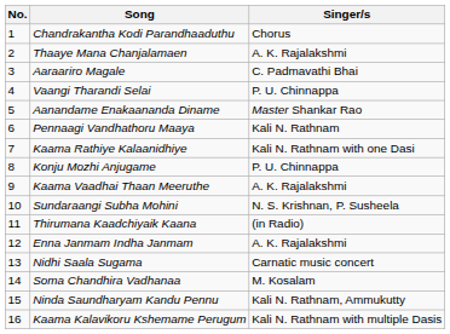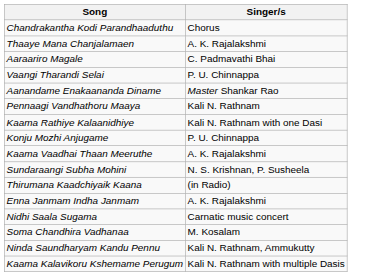 <table class="wikitable">
 <tr>
-<th>No.</th>
 <th>Song</th>
 <th>Singer/s</th>
 </tr>
 <tr>
-<td>1</td>
 <td><em>Chandrakantha Kodi Parandhaaduthu</em></td>
 <td>Chorus</td>
 </tr>
 <tr>
-<td>2</td>
 <td><em>Thaaye Mana Chanjalamaen</em></td>
 <td>A. K. Rajalakshmi</td>
 </tr>
 <tr>
-<td>3</td>
 <td><em>Aaraariro Magale</em></td>
 <td>C. Padmavathi Bhai</td>
 </tr>
 <tr>
-<td>4</td>
 <td><em>Vaangi Tharandi Selai</em></td>
 <td>P. U. Chinnappa</td>
 </tr>
 <tr>
-<td>5</td>
 <td><em>Aanandame Enakaananda Diname</em></td>
 <td><em>Master</em> Shankar Rao</td>
 </tr>
 <tr>
-<td>6</td>
 <td><em>Pennaagi Vandhathoru Maaya</em></td>
 <td>Kali N. Rathnam</td>
 </tr>
 <tr>
-<td>7</td>
 <td><em>Kaama Rathiye Kalaanidhiye</em></td>
 <td>Kali N. Rathnam with one Dasi</td>
 </tr>
 <tr>
-<td>8</td>
 <td><em>Konju Mozhi Anjugame</em></td>
 <td>P. U. Chinnappa</td>
 </tr>
 <tr>
-<td>9</td>
 <td><em>Kaama Vaadhai Thaan Meeruthe</em></td>
 <td>A. K. Rajalakshmi</td>
 </tr>
 <tr>
-<td>10</td>
 <td><em>Sundaraangi Subha Mohini</em></td>
 <td>N. S. Krishnan, P. Susheela</td>
 </tr>
 <tr>
-<td>11</td>
 <td><em>Thirumana Kaadchiyaik Kaana</em></td>
 <td>(in Radio)</td>
 </tr>
 <tr>
-<td>12</td>
 <td><em>Enna Janmam Indha Janmam</em></td>
 <td>A. K. Rajalakshmi</td>
 </tr>
 <tr>
-<td>13</td>
 <td><em>Nidhi Saala Sugama</em></td>
 <td>Carnatic music concert</td>
 </tr>
 <tr>
-<td>14</td>
 <td><em>Soma Chandhira Vadhanaa</em></td>
 <td>M. Kosalam</td>
 </tr>
 <tr>
-<td>15</td>
 <td><em>Ninda Saundharyam Kandu Pennu</em></td>
 <td>Kali N. Rathnam, Ammukutty</td>
 </tr>
 <tr>
-<td>16</td>
 <td><em>Kaama Kalavikoru Kshemame Perugum</em></td>
 <td>Kali N. Rathnam with multiple Dasis</td>
 </tr>
 </table>
